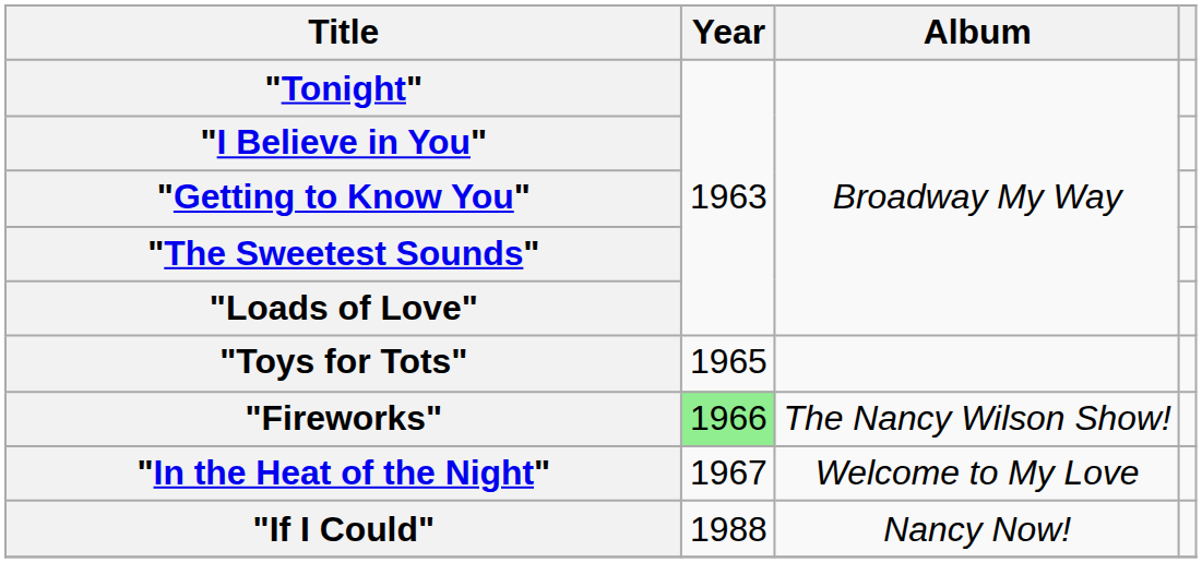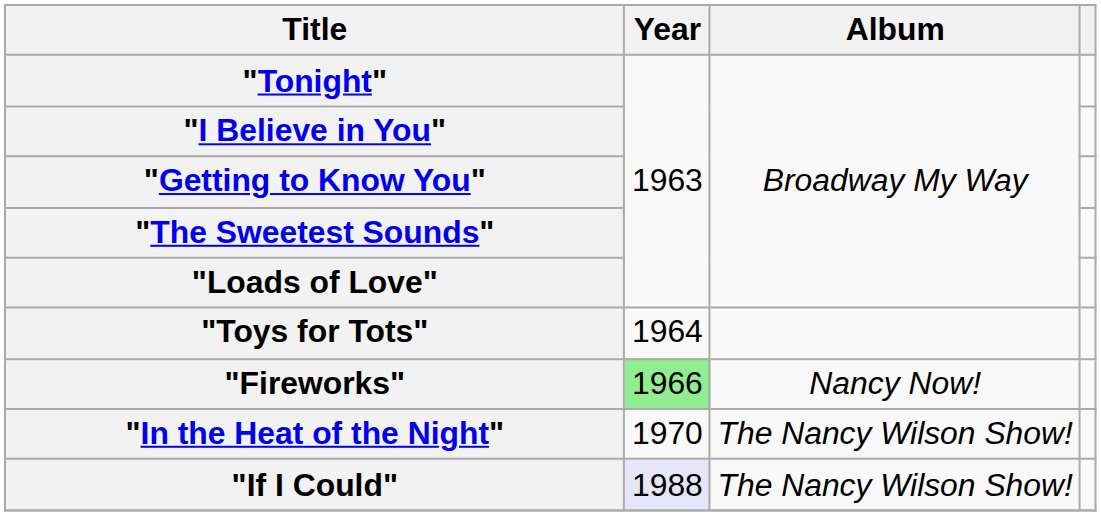 <table class="wikitable plainrowheaders" style="text-align:center;">
 <tr>
 <th style="width:19em;">Title</th>
 <th>Year</th>
 <th>Album</th>
 <th></th>
 </tr>
 <tr>
 <th scope="row">"<a href='#'>Tonight</a>"</th>
 <td rowspan="5">1963</td>
 <td rowspan="5"><em>Broadway My Way</em></td>
 <td align="center"></td>
 </tr>
 <tr>
 <th scope="row">"<a href='#'>I Believe in You</a>"</th>
 <td align="center"></td>
 </tr>
 <tr>
 <th scope="row">"<a href='#'>Getting to Know You</a>"</th>
 <td align="center"></td>
 </tr>
 <tr>
 <th scope="row">"<a href='#'>The Sweetest Sounds</a>"</th>
 <td align="center"></td>
 </tr>
 <tr>
 <th scope="row">"Loads of Love"</th>
 <td align="center"></td>
 </tr>
 <tr>
 <th scope="row">"Toys for Tots"</th>
-<td>1965</td>
+<td>1964</td>
 <td></td>
 <td align="center"></td>
 </tr>
 <tr>
 <th scope="row">"Fireworks"</th>
 <td style="background: lightgreen;">1966</td>
+<td><em>Nancy Now!</em></td>
+<td align="center"></td>
+</tr>
+<tr>
+<th scope="row">"<a href='#'>In the Heat of the Night</a>"</th>
+<td>1970</td>
 <td><em>The Nancy Wilson Show!</em></td>
 <td align="center"></td>
 </tr>
 <tr>
-<th scope="row">"<a href='#'>In the Heat of the Night</a>"</th>
-<td>1967</td>
-<td><em>Welcome to My Love</em></td>
-<td align="center"></td>
-</tr>
-<tr>
 <th scope="row">"If I Could"</th>
-<td>1988</td>
-<td><em>Nancy Now!</em></td>
+<td style="background: lavender;">1988</td>
+<td><em>The Nancy Wilson Show!</em></td>
 <td align="center"></td>
 </tr>
 <tr>
 </tr>
 </table>
